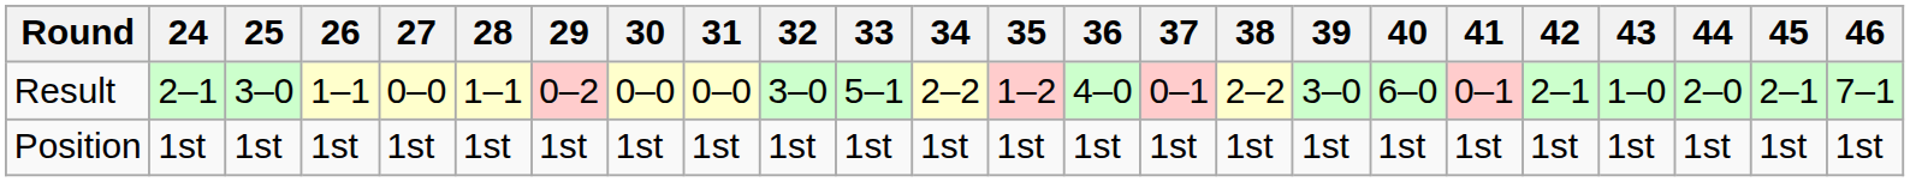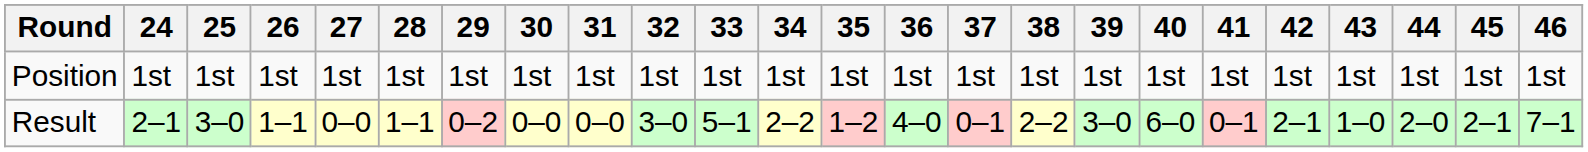 <table class="wikitable">
 <tr>
 <th>Round</th>
 <th>24</th>
 <th>25</th>
 <th>26</th>
 <th>27</th>
 <th>28</th>
 <th>29</th>
 <th>30</th>
 <th>31</th>
 <th>32</th>
 <th>33</th>
 <th>34</th>
 <th>35</th>
 <th>36</th>
 <th>37</th>
 <th>38</th>
 <th>39</th>
 <th>40</th>
 <th>41</th>
 <th>42</th>
 <th>43</th>
 <th>44</th>
 <th>45</th>
 <th>46</th>
 </tr>
 <tr>
+<td>Position</td>
+<td>1st</td>
+<td>1st</td>
+<td>1st</td>
+<td>1st</td>
+<td>1st</td>
+<td>1st</td>
+<td>1st</td>
+<td>1st</td>
+<td>1st</td>
+<td>1st</td>
+<td>1st</td>
+<td>1st</td>
+<td>1st</td>
+<td>1st</td>
+<td>1st</td>
+<td>1st</td>
+<td>1st</td>
+<td>1st</td>
+<td>1st</td>
+<td>1st</td>
+<td>1st</td>
+<td>1st</td>
+<td>1st</td>
+</tr>
+<tr>
 <td>Result</td>
 <td bgcolor="#CCFFCC">2–1</td>
 <td bgcolor="#CCFFCC">3–0</td>
 <td bgcolor="#FFFFCC">1–1</td>
 <td bgcolor="#FFFFCC">0–0</td>
 <td bgcolor="#FFFFCC">1–1</td>
 <td bgcolor="#FFCCCC">0–2</td>
 <td bgcolor="#FFFFCC">0–0</td>
 <td bgcolor="#FFFFCC">0–0</td>
 <td bgcolor="#CCFFCC">3–0</td>
 <td bgcolor="#CCFFCC">5–1</td>
 <td bgcolor="#FFFFCC">2–2</td>
 <td bgcolor="#FFCCCC">1–2</td>
 <td bgcolor="#CCFFCC">4–0</td>
 <td bgcolor="#FFCCCC">0–1</td>
 <td bgcolor="#FFFFCC">2–2</td>
 <td bgcolor="#CCFFCC">3–0</td>
 <td bgcolor="#CCFFCC">6–0</td>
 <td bgcolor="#FFCCCC">0–1</td>
 <td bgcolor="#CCFFCC">2–1</td>
 <td bgcolor="#CCFFCC">1–0</td>
 <td bgcolor="#CCFFCC">2–0</td>
 <td bgcolor="#CCFFCC">2–1</td>
 <td bgcolor="#CCFFCC">7–1</td>
 </tr>
-<tr>
-<td>Position</td>
-<td>1st</td>
-<td>1st</td>
-<td>1st</td>
-<td>1st</td>
-<td>1st</td>
-<td>1st</td>
-<td>1st</td>
-<td>1st</td>
-<td>1st</td>
-<td>1st</td>
-<td>1st</td>
-<td>1st</td>
-<td>1st</td>
-<td>1st</td>
-<td>1st</td>
-<td>1st</td>
-<td>1st</td>
-<td>1st</td>
-<td>1st</td>
-<td>1st</td>
-<td>1st</td>
-<td>1st</td>
-<td>1st</td>
-</tr>
 </table>
